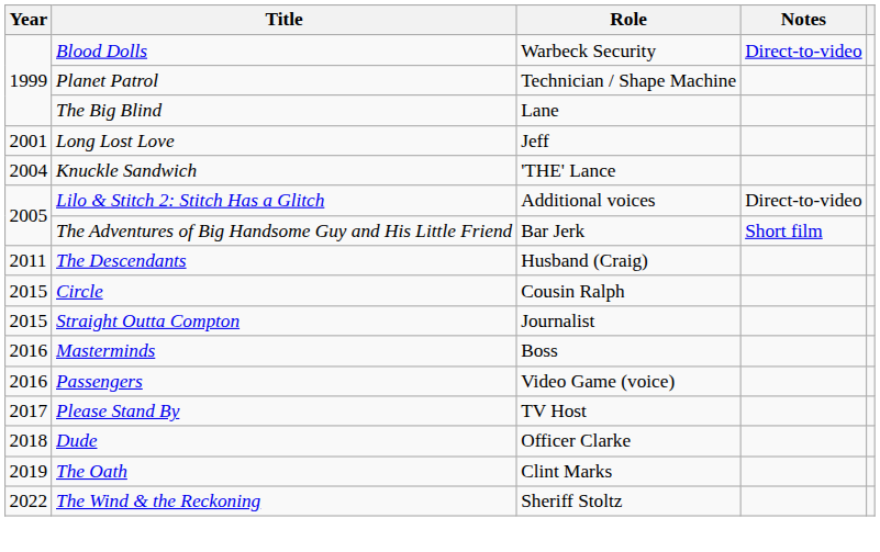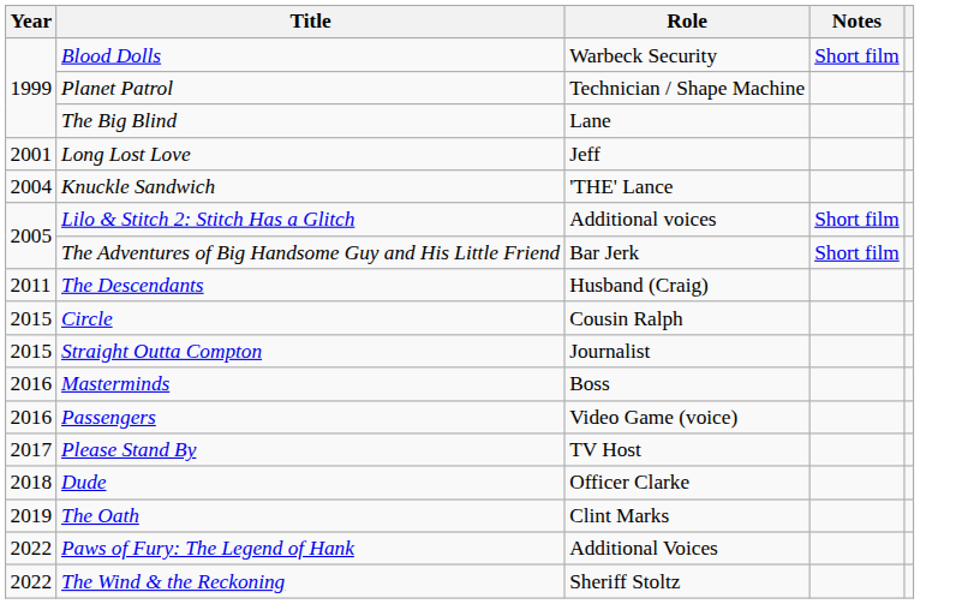 <table class="wikitable sortable">
 <tr>
 <th>Year</th>
 <th>Title</th>
 <th>Role</th>
 <th class="unsortable">Notes</th>
 <th class="unsortable"></th>
 </tr>
 <tr>
 <td rowspan="3">1999</td>
 <td><em><a href='#'>Blood Dolls</a></em></td>
 <td>Warbeck Security</td>
-<td><a href='#'>Direct-to-video</a></td>
+<td><a href='#'>Short film</a></td>
 <td></td>
 </tr>
 <tr>
 <td><em>Planet Patrol</em></td>
 <td>Technician / Shape Machine</td>
 <td></td>
 <td></td>
 </tr>
 <tr>
 <td><em>The Big Blind</em></td>
 <td>Lane</td>
 <td></td>
 <td></td>
 </tr>
 <tr>
 <td>2001</td>
 <td><em>Long Lost Love</em></td>
 <td>Jeff</td>
 <td></td>
 <td></td>
 </tr>
 <tr>
 <td>2004</td>
 <td><em>Knuckle Sandwich</em></td>
 <td>'THE' Lance</td>
 <td></td>
 <td></td>
 </tr>
 <tr>
 <td rowspan="2">2005</td>
 <td><em><a href='#'>Lilo & Stitch 2: Stitch Has a Glitch</a></em></td>
 <td>Additional voices</td>
-<td>Direct-to-video</td>
+<td><a href='#'>Short film</a></td>
 <td></td>
 </tr>
 <tr>
 <td><em>The Adventures of Big Handsome Guy and His Little Friend</em></td>
 <td>Bar Jerk</td>
 <td><a href='#'>Short film</a></td>
 <td></td>
 </tr>
 <tr>
 <td>2011</td>
 <td><em><a href='#'>The Descendants</a></em></td>
 <td>Husband (Craig)</td>
 <td></td>
 <td></td>
 </tr>
 <tr>
 <td>2015</td>
 <td><em><a href='#'>Circle</a></em></td>
 <td>Cousin Ralph</td>
 <td></td>
 <td></td>
 </tr>
 <tr>
 <td>2015</td>
 <td><em><a href='#'>Straight Outta Compton</a></em></td>
 <td>Journalist</td>
 <td></td>
 <td></td>
 </tr>
 <tr>
 <td>2016</td>
 <td><em><a href='#'>Masterminds</a></em></td>
 <td>Boss</td>
 <td></td>
 <td></td>
 </tr>
 <tr>
 <td>2016</td>
 <td><em><a href='#'>Passengers</a></em></td>
 <td>Video Game (voice)</td>
 <td></td>
 <td></td>
 </tr>
 <tr>
 <td>2017</td>
 <td><em><a href='#'>Please Stand By</a></em></td>
 <td>TV Host</td>
 <td></td>
 <td></td>
 </tr>
 <tr>
 <td>2018</td>
 <td><em><a href='#'>Dude</a></em></td>
 <td>Officer Clarke</td>
 <td></td>
 <td></td>
 </tr>
 <tr>
 <td>2019</td>
 <td><em><a href='#'>The Oath</a></em></td>
 <td>Clint Marks</td>
 <td></td>
 <td></td>
 </tr>
 <tr>
 <td>2022</td>
+<td><em><a href='#'>Paws of Fury: The Legend of Hank</a></em></td>
+<td>Additional Voices</td>
+<td></td>
+<td></td>
+</tr>
+<tr>
+<td>2022</td>
 <td><em><a href='#'>The Wind & the Reckoning</a></em></td>
 <td>Sheriff Stoltz</td>
 <td></td>
 <td></td>
 </tr>
 </table>
